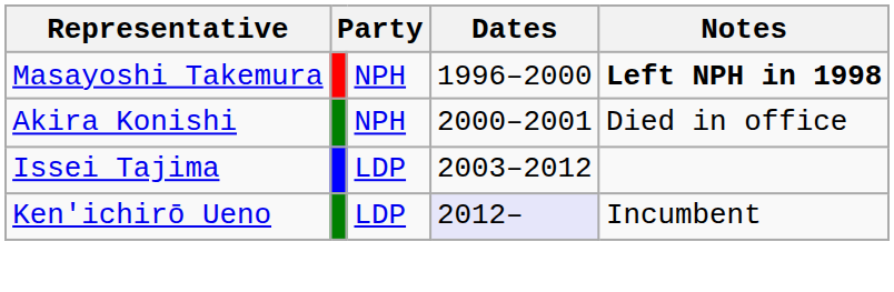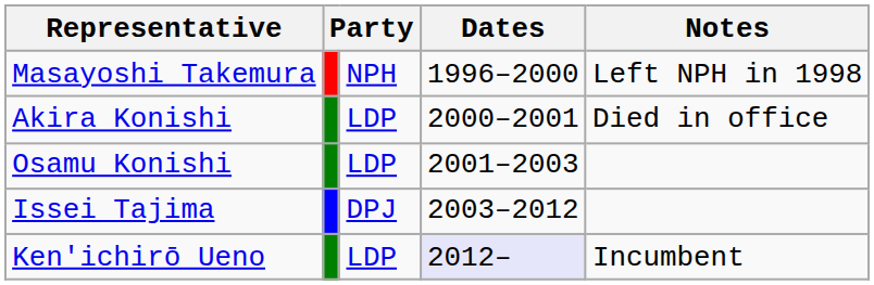 <table class=wikitable>
 <tr valign=bottom>
 <th>Representative</th>
 <th colspan="2">Party</th>
 <th>Dates</th>
 <th>Notes</th>
 </tr>
 <tr>
 <td><a href='#'>Masayoshi Takemura</a></td>
 <td bgcolor=red></td>
 <td><a href='#'>NPH</a></td>
 <td>1996–2000</td>
-<td><strong>Left NPH in 1998</strong></td>
+<td>Left NPH in 1998</td>
 </tr>
 <tr>
 <td><a href='#'>Akira Konishi</a></td>
 <td bgcolor=green></td>
-<td><a href='#'>NPH</a></td>
+<td><a href='#'>LDP</a></td>
 <td>2000–2001</td>
 <td>Died in office</td>
 </tr>
 <tr>
+<td><a href='#'>Osamu Konishi</a></td>
+<td bgcolor=green></td>
+<td><a href='#'>LDP</a></td>
+<td>2001–2003</td>
+<td></td>
+</tr>
+<tr>
 <td><a href='#'>Issei Tajima</a></td>
 <td bgcolor=blue></td>
-<td><a href='#'>LDP</a></td>
+<td><a href='#'>DPJ</a></td>
 <td>2003–2012</td>
 <td></td>
 </tr>
 <tr>
 <td><a href='#'>Ken'ichirō Ueno</a></td>
 <td bgcolor=green></td>
 <td><a href='#'>LDP</a></td>
 <td style="background: lavender;">2012–</td>
 <td>Incumbent</td>
 </tr>
 </table>
